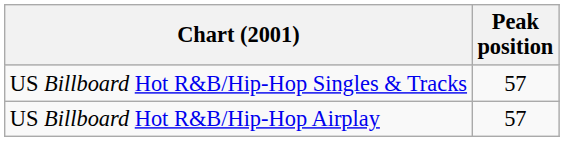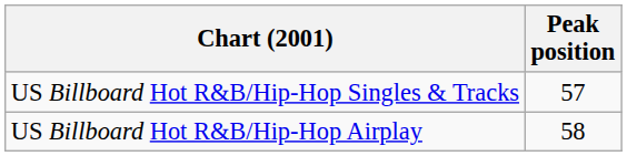 <table class="wikitable">
 <tr>
 <th>Chart (2001)</th>
 <th>Peak<br>position</th>
 </tr>
 <tr>
 <td>US <em>Billboard</em> <a href='#'>Hot R&B/Hip-Hop Singles & Tracks</a></td>
 <td align="center">57</td>
 </tr>
 <tr>
 <td>US <em>Billboard</em> <a href='#'>Hot R&B/Hip-Hop Airplay</a></td>
-<td align="center">57</td>
+<td align="center">58</td>
 </tr>
 </table>
